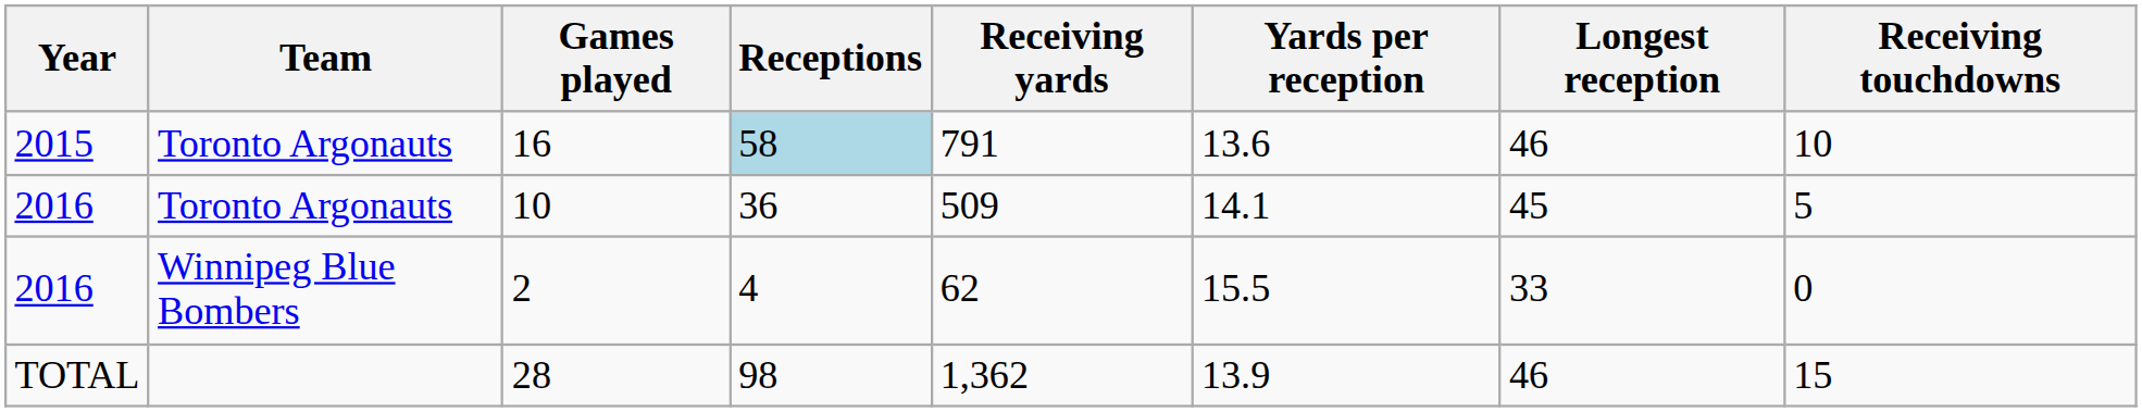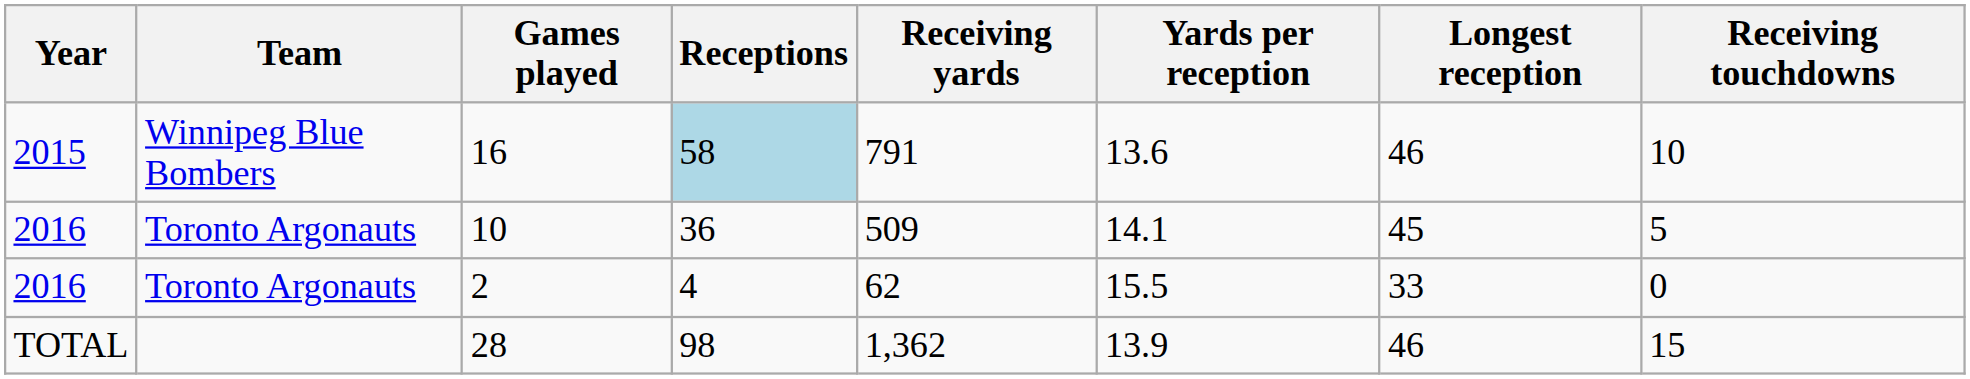 <table class="wikitable">
 <tr>
 <th>Year</th>
 <th>Team</th>
 <th>Games played</th>
 <th>Receptions</th>
 <th>Receiving yards</th>
 <th>Yards per reception</th>
 <th>Longest reception</th>
 <th>Receiving touchdowns</th>
 </tr>
 <tr>
 <td><a href='#'>2015</a></td>
-<td><a href='#'>Toronto Argonauts</a></td>
+<td><a href='#'>Winnipeg Blue Bombers</a></td>
 <td>16</td>
 <td style="background: lightblue;">58</td>
 <td>791</td>
 <td>13.6</td>
 <td>46</td>
 <td>10</td>
 </tr>
 <tr>
 <td><a href='#'>2016</a></td>
 <td><a href='#'>Toronto Argonauts</a></td>
 <td>10</td>
 <td>36</td>
 <td>509</td>
 <td>14.1</td>
 <td>45</td>
 <td>5</td>
 </tr>
 <tr>
 <td><a href='#'>2016</a></td>
-<td><a href='#'>Winnipeg Blue Bombers</a></td>
+<td><a href='#'>Toronto Argonauts</a></td>
 <td>2</td>
 <td>4</td>
 <td>62</td>
 <td>15.5</td>
 <td>33</td>
 <td>0</td>
 </tr>
 <tr>
 <td>TOTAL</td>
 <td></td>
 <td>28</td>
 <td>98</td>
 <td>1,362</td>
 <td>13.9</td>
 <td>46</td>
 <td>15</td>
 </tr>
 </table>
